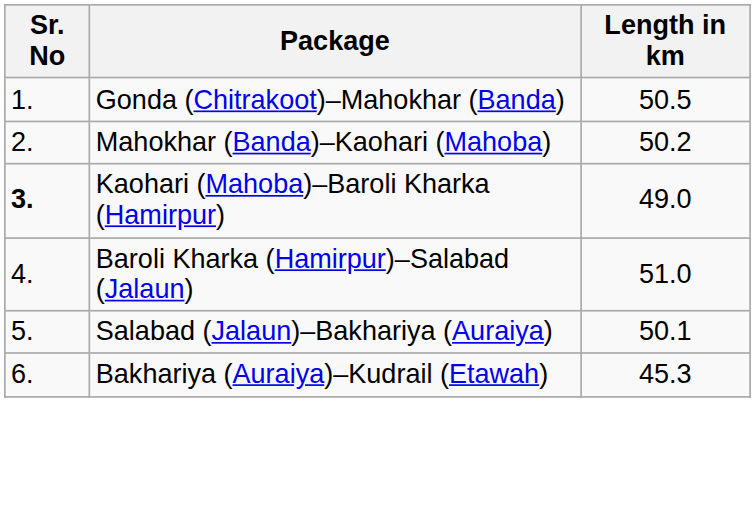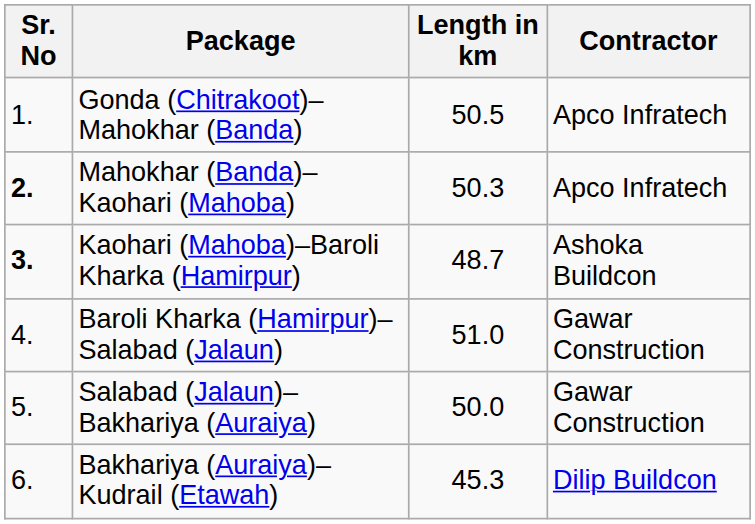 <table class="wikitable sortable" width=50%>
 <tr>
 <th>Sr.  No</th>
 <th>Package</th>
 <th>Length in km</th>
+<th>Contractor</th>
 </tr>
 <tr>
 <td>1.</td>
 <td>Gonda (<a href='#'>Chitrakoot</a>)–Mahokhar (<a href='#'>Banda</a>)</td>
 <td style="text-align:center;">50.5</td>
+<td>Apco Infratech</td>
 </tr>
 <tr>
-<td>2.</td>
+<td><strong>2.</strong></td>
 <td>Mahokhar (<a href='#'>Banda</a>)–Kaohari (<a href='#'>Mahoba</a>)</td>
-<td style="text-align:center;">50.2</td>
+<td style="text-align:center;">50.3</td>
+<td>Apco Infratech</td>
 </tr>
 <tr>
 <td><strong>3.</strong></td>
 <td>Kaohari (<a href='#'>Mahoba</a>)–Baroli Kharka (<a href='#'>Hamirpur</a>)</td>
-<td style="text-align:center;">49.0</td>
+<td style="text-align:center;">48.7</td>
+<td>Ashoka Buildcon</td>
 </tr>
 <tr>
 <td>4.</td>
 <td>Baroli Kharka (<a href='#'>Hamirpur</a>)–Salabad (<a href='#'>Jalaun</a>)</td>
 <td style="text-align:center;">51.0</td>
+<td>Gawar Construction</td>
 </tr>
 <tr>
 <td>5.</td>
 <td>Salabad (<a href='#'>Jalaun</a>)–Bakhariya (<a href='#'>Auraiya</a>)</td>
-<td style="text-align:center;">50.1</td>
+<td style="text-align:center;">50.0</td>
+<td>Gawar Construction</td>
 </tr>
 <tr>
 <td>6.</td>
 <td>Bakhariya (<a href='#'>Auraiya</a>)–Kudrail (<a href='#'>Etawah</a>)</td>
 <td style="text-align:center;">45.3</td>
+<td><a href='#'>Dilip Buildcon</a></td>
 </tr>
 </table>
